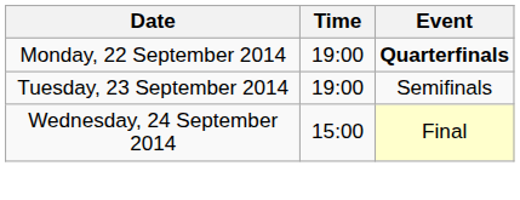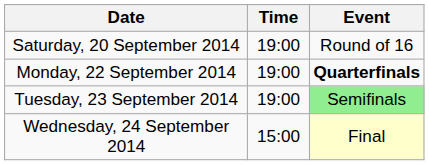 <table class = "wikitable" style="text-align:center;">
 <tr>
 <th width=220>Date</th>
 <th width=50>Time</th>
 <th width=100>Event</th>
+</tr>
+<tr>
+<td>Saturday, 20 September 2014</td>
+<td>19:00</td>
+<td>Round of 16</td>
 </tr>
 <tr>
 <td>Monday, 22 September 2014</td>
 <td>19:00</td>
 <td><strong>Quarterfinals</strong></td>
 </tr>
 <tr>
 <td>Tuesday, 23 September 2014</td>
 <td>19:00</td>
-<td>Semifinals</td>
+<td style="background: lightgreen;">Semifinals</td>
 </tr>
 <tr>
 <td>Wednesday, 24 September 2014</td>
 <td>15:00</td>
 <td bgcolor=ffffcc>Final</td>
 </tr>
 </table>
